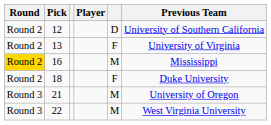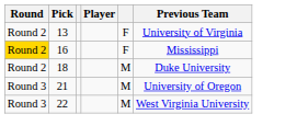 <table class="wikitable sortable" style="text-align: center;">
 <tr>
 <th>Round</th>
 <th>Pick</th>
 <th></th>
 <th>Player</th>
 <th></th>
 <th>Previous Team</th>
-</tr>
-<tr>
-<td>Round 2</td>
-<td>12</td>
-<td></td>
-<td></td>
-<td>D</td>
-<td><a href='#'>University of Southern California</a></td>
 </tr>
 <tr>
 <td>Round 2</td>
 <td>13</td>
 <td></td>
 <td></td>
 <td>F</td>
 <td><a href='#'>University of Virginia</a></td>
 </tr>
 <tr>
 <td style="background: gold;">Round 2</td>
 <td>16</td>
 <td></td>
 <td></td>
-<td>M</td>
+<td>F</td>
 <td><a href='#'>Mississippi</a></td>
 </tr>
 <tr>
 <td>Round 2</td>
 <td>18</td>
 <td></td>
 <td></td>
-<td>F</td>
+<td>M</td>
 <td><a href='#'>Duke University</a></td>
 </tr>
 <tr>
 <td>Round 3</td>
 <td>21</td>
 <td></td>
 <td></td>
 <td>M</td>
 <td><a href='#'>University of Oregon</a></td>
 </tr>
 <tr>
 <td>Round 3</td>
 <td>22</td>
 <td></td>
 <td></td>
 <td>M</td>
 <td><a href='#'>West Virginia University</a></td>
 </tr>
 </table>
